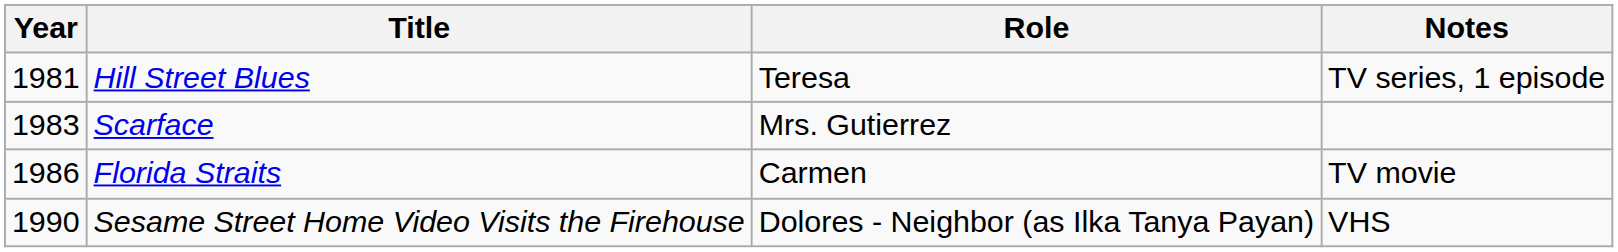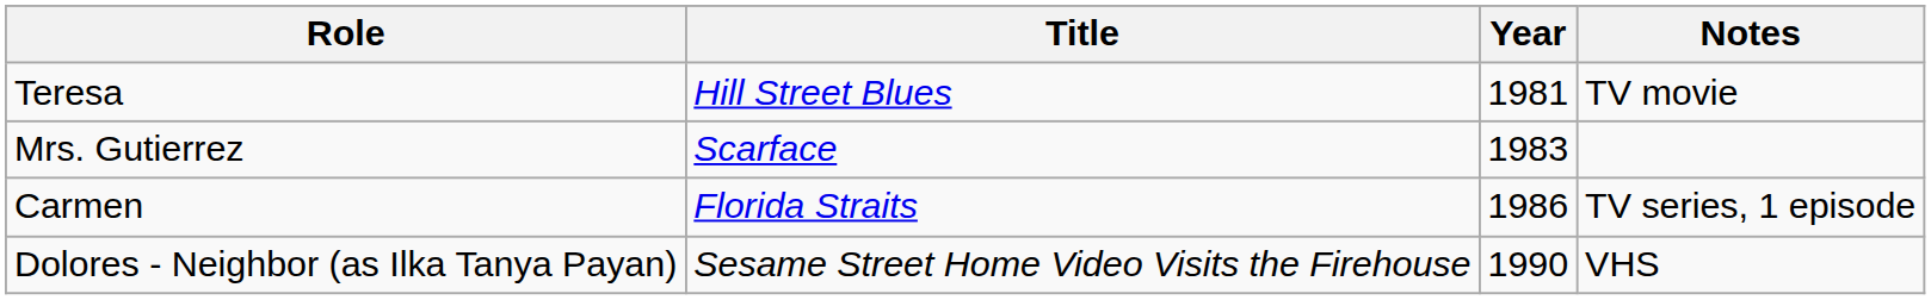 <table class="wikitable">
 <tr>
+<th>Role</th>
+<th>Title</th>
 <th>Year</th>
-<th>Title</th>
-<th>Role</th>
 <th>Notes</th>
 </tr>
 <tr>
+<td>Teresa</td>
+<td><em><a href='#'>Hill Street Blues</a></em></td>
 <td>1981</td>
-<td><em><a href='#'>Hill Street Blues</a></em></td>
-<td>Teresa</td>
+<td>TV movie</td>
+</tr>
+<tr>
+<td>Mrs. Gutierrez</td>
+<td><em><a href='#'>Scarface</a></em></td>
+<td>1983</td>
+<td></td>
+</tr>
+<tr>
+<td>Carmen</td>
+<td><em><a href='#'>Florida Straits</a></em></td>
+<td>1986</td>
 <td>TV series, 1 episode</td>
 </tr>
 <tr>
-<td>1983</td>
-<td><em><a href='#'>Scarface</a></em></td>
-<td>Mrs. Gutierrez</td>
-<td></td>
-</tr>
-<tr>
-<td>1986</td>
-<td><em><a href='#'>Florida Straits</a></em></td>
-<td>Carmen</td>
-<td>TV movie</td>
-</tr>
-<tr>
+<td>Dolores - Neighbor (as Ilka Tanya Payan)</td>
+<td><em>Sesame Street Home Video Visits the Firehouse</em></td>
 <td>1990</td>
-<td><em>Sesame Street Home Video Visits the Firehouse</em></td>
-<td>Dolores - Neighbor (as Ilka Tanya Payan)</td>
 <td>VHS</td>
 </tr>
 </table>
